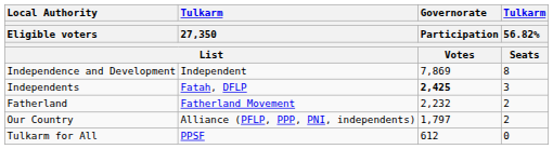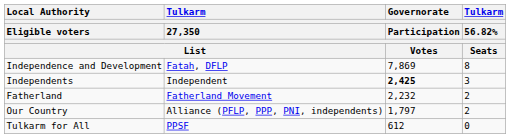 <table class="wikitable">
 <tr>
 <th style="text-align:left;">Local Authority</th>
 <th style="text-align:left;"><a href='#'>Tulkarm</a></th>
 <th style="text-align:left;">Governorate</th>
 <th style="text-align:left;"><a href='#'>Tulkarm</a></th>
 </tr>
 <tr>
 <th colspan=4></th>
 </tr>
 <tr>
 <th style="text-align:left;">Eligible voters</th>
 <th style="text-align:left;">27,350</th>
 <th style="text-align:left;">Participation</th>
 <th style="text-align:left;">56.82%</th>
 </tr>
 <tr>
 <th colspan=4></th>
 </tr>
 <tr>
 <th colspan=2>List</th>
 <th>Votes</th>
 <th>Seats</th>
 </tr>
 <tr>
 <td>Independence and Development</td>
-<td>Independent</td>
+<td><a href='#'>Fatah</a>, <a href='#'>DFLP</a></td>
 <td>7,869</td>
 <td>8</td>
 </tr>
 <tr>
 <td>Independents</td>
-<td><a href='#'>Fatah</a>, <a href='#'>DFLP</a></td>
+<td>Independent</td>
 <td><strong>2,425</strong></td>
 <td>3</td>
 </tr>
 <tr>
 <td>Fatherland</td>
 <td><a href='#'>Fatherland Movement</a></td>
 <td>2,232</td>
 <td>2</td>
 </tr>
 <tr>
 <td>Our Country</td>
 <td>Alliance (<a href='#'>PFLP</a>, <a href='#'>PPP</a>, <a href='#'>PNI</a>, independents)</td>
 <td>1,797</td>
 <td>2</td>
 </tr>
 <tr>
 <td>Tulkarm for All</td>
 <td><a href='#'>PPSF</a></td>
 <td>612</td>
 <td>0</td>
 </tr>
 </table>
